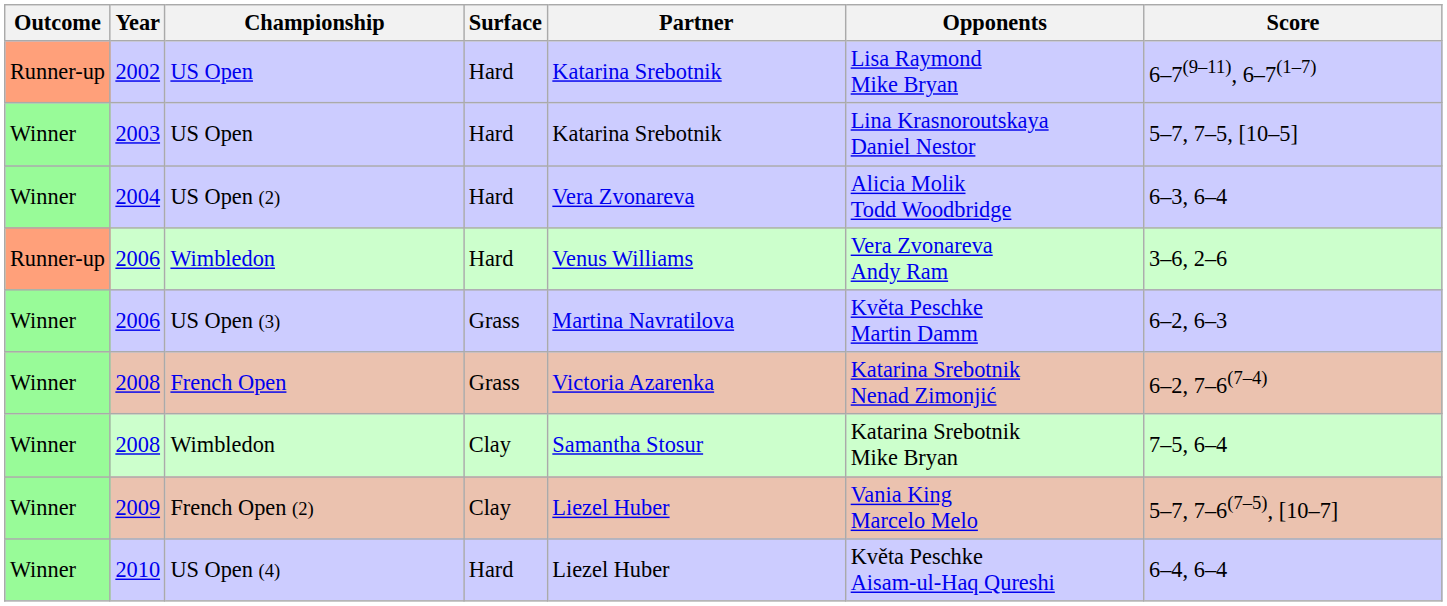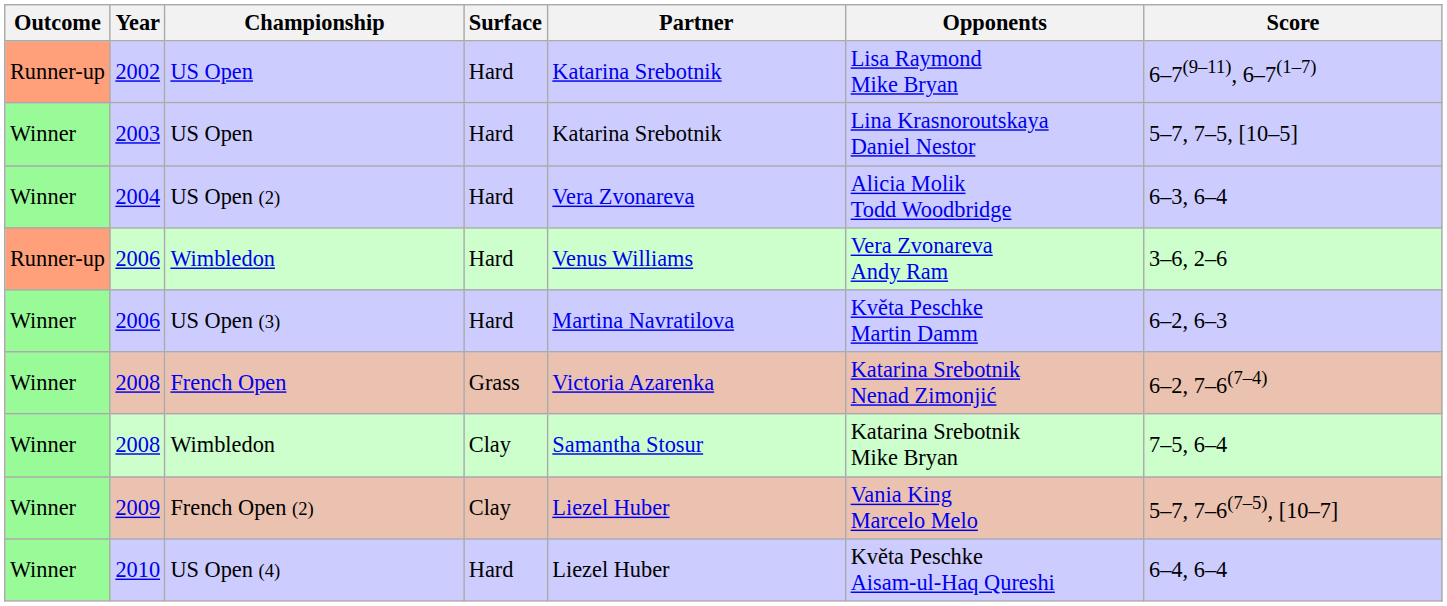 <table class="sortable wikitable" style=font-size:97%>
 <tr>
 <th>Outcome</th>
 <th>Year</th>
 <th width=200>Championship</th>
 <th>Surface</th>
 <th width=200>Partner</th>
 <th width=200>Opponents</th>
 <th width=200>Score</th>
 </tr>
 <tr bgcolor=CCCCFF>
 <td bgcolor=FFA07A>Runner-up</td>
 <td><a href='#'>2002</a></td>
 <td><a href='#'>US Open</a></td>
 <td>Hard</td>
 <td> <a href='#'>Katarina Srebotnik</a></td>
 <td> <a href='#'>Lisa Raymond</a><br> <a href='#'>Mike Bryan</a></td>
 <td>6–7<sup>(9–11)</sup>, 6–7<sup>(1–7)</sup></td>
 </tr>
 <tr bgcolor=CCCCFF>
 <td bgcolor=98FB98>Winner</td>
 <td><a href='#'>2003</a></td>
 <td>US Open</td>
 <td>Hard</td>
 <td> Katarina Srebotnik</td>
 <td> <a href='#'>Lina Krasnoroutskaya</a><br> <a href='#'>Daniel Nestor</a></td>
 <td>5–7, 7–5, [10–5]</td>
 </tr>
 <tr bgcolor=CCCCFF>
 <td bgcolor=98FB98>Winner</td>
 <td><a href='#'>2004</a></td>
 <td>US Open <small>(2)</small></td>
 <td>Hard</td>
 <td> <a href='#'>Vera Zvonareva</a></td>
 <td> <a href='#'>Alicia Molik</a><br> <a href='#'>Todd Woodbridge</a></td>
 <td>6–3, 6–4</td>
 </tr>
 <tr bgcolor=CCFFCC>
 <td bgcolor=FFA07A>Runner-up</td>
 <td><a href='#'>2006</a></td>
 <td><a href='#'>Wimbledon</a></td>
 <td>Hard</td>
 <td> <a href='#'>Venus Williams</a></td>
 <td> <a href='#'>Vera Zvonareva</a><br> <a href='#'>Andy Ram</a></td>
 <td>3–6, 2–6</td>
 </tr>
 <tr bgcolor=CCCCFF>
 <td bgcolor=98FB98>Winner</td>
 <td><a href='#'>2006</a></td>
 <td>US Open <small>(3)</small></td>
-<td>Grass</td>
+<td>Hard</td>
 <td> <a href='#'>Martina Navratilova</a></td>
 <td> <a href='#'>Květa Peschke</a><br> <a href='#'>Martin Damm</a></td>
 <td>6–2, 6–3</td>
 </tr>
 <tr bgcolor=EBC2AF>
 <td bgcolor=98FB98>Winner</td>
 <td><a href='#'>2008</a></td>
 <td><a href='#'>French Open</a></td>
 <td>Grass</td>
 <td> <a href='#'>Victoria Azarenka</a></td>
 <td> <a href='#'>Katarina Srebotnik</a><br> <a href='#'>Nenad Zimonjić</a></td>
 <td>6–2, 7–6<sup>(7–4)</sup></td>
 </tr>
 <tr bgcolor=CCFFCC>
 <td bgcolor=98FB98>Winner</td>
 <td><a href='#'>2008</a></td>
 <td>Wimbledon</td>
 <td>Clay</td>
 <td> <a href='#'>Samantha Stosur</a></td>
 <td> Katarina Srebotnik<br> Mike Bryan</td>
 <td>7–5, 6–4</td>
 </tr>
 <tr bgcolor=EBC2AF>
 <td bgcolor=98FB98>Winner</td>
 <td><a href='#'>2009</a></td>
 <td>French Open <small>(2)</small></td>
 <td>Clay</td>
 <td> <a href='#'>Liezel Huber</a></td>
 <td> <a href='#'>Vania King</a><br> <a href='#'>Marcelo Melo</a></td>
 <td>5–7, 7–6<sup>(7–5)</sup>, [10–7]</td>
 </tr>
 <tr bgcolor=CCCCFF>
 <td bgcolor=98FB98>Winner</td>
 <td><a href='#'>2010</a></td>
 <td>US Open <small>(4)</small></td>
 <td>Hard</td>
 <td> Liezel Huber</td>
 <td> Květa Peschke<br> <a href='#'>Aisam-ul-Haq Qureshi</a></td>
 <td>6–4, 6–4</td>
 </tr>
 </table>
